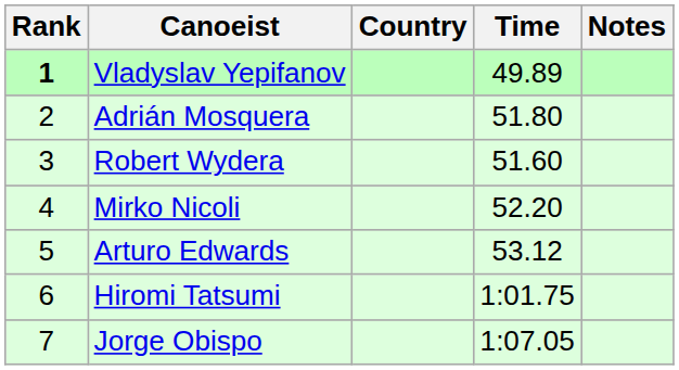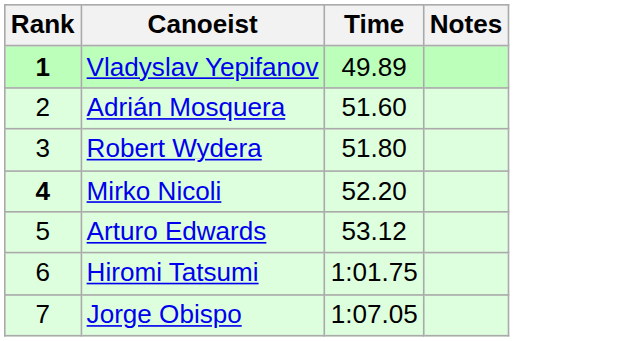 <table class="wikitable" style="text-align:center">
 <tr>
 <th>Rank</th>
 <th>Canoeist</th>
-<th>Country</th>
 <th>Time</th>
 <th>Notes</th>
 </tr>
 <tr bgcolor=bbffbb>
 <td><strong>1</strong></td>
 <td align="left"><a href='#'>Vladyslav Yepifanov</a></td>
-<td align="left"></td>
 <td>49.89</td>
 <td></td>
 </tr>
 <tr bgcolor=ddffdd>
 <td>2</td>
 <td align="left"><a href='#'>Adrián Mosquera</a></td>
-<td align="left"></td>
-<td>51.80</td>
+<td>51.60</td>
 <td></td>
 </tr>
 <tr bgcolor=ddffdd>
 <td>3</td>
 <td align="left"><a href='#'>Robert Wydera</a></td>
-<td align="left"></td>
-<td>51.60</td>
+<td>51.80</td>
 <td></td>
 </tr>
 <tr bgcolor=ddffdd>
-<td>4</td>
+<td><strong>4</strong></td>
 <td align="left"><a href='#'>Mirko Nicoli</a></td>
-<td align="left"></td>
 <td>52.20</td>
 <td></td>
 </tr>
 <tr bgcolor=ddffdd>
 <td>5</td>
 <td align="left"><a href='#'>Arturo Edwards</a></td>
-<td align="left"></td>
 <td>53.12</td>
 <td></td>
 </tr>
 <tr bgcolor=ddffdd>
 <td>6</td>
 <td align="left"><a href='#'>Hiromi Tatsumi</a></td>
-<td align="left"></td>
 <td>1:01.75</td>
 <td></td>
 </tr>
 <tr bgcolor=ddffdd>
 <td>7</td>
 <td align="left"><a href='#'>Jorge Obispo</a></td>
-<td align="left"></td>
 <td>1:07.05</td>
 <td></td>
 </tr>
 </table>
